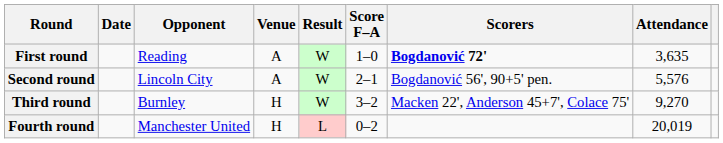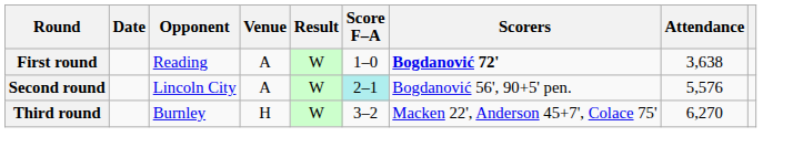 <table class="wikitable plainrowheaders sortable" style="text-align:center">
 <tr>
 <th scope="col">Round</th>
 <th scope="col">Date</th>
 <th scope="col">Opponent</th>
 <th scope="col">Venue</th>
 <th scope="col">Result</th>
 <th scope="col">Score<br>F–A</th>
 <th scope="col" class="unsortable">Scorers</th>
 <th scope="col">Attendance</th>
 <th scope="col" class="unsortable"></th>
 </tr>
 <tr>
 <th scope=row>First round</th>
 <td align=left></td>
 <td align=left><a href='#'>Reading</a></td>
 <td>A</td>
 <td bgcolor=#CCFFCC>W</td>
 <td>1–0</td>
 <td align=left><strong><a href='#'>Bogdanović</a> 72'</strong></td>
-<td>3,635</td>
+<td>3,638</td>
 <td></td>
 </tr>
 <tr>
 <th scope=row>Second round</th>
 <td align=left></td>
 <td align=left><a href='#'>Lincoln City</a></td>
 <td>A</td>
 <td bgcolor=#CCFFCC>W</td>
-<td>2–1</td>
+<td style="background: paleturquoise;">2–1</td>
 <td align=left><a href='#'>Bogdanović</a> 56', 90+5' pen.</td>
 <td>5,576</td>
 <td></td>
 </tr>
 <tr>
 <th scope=row>Third round</th>
 <td align=left></td>
 <td align=left><a href='#'>Burnley</a></td>
 <td>H</td>
 <td bgcolor=#CCFFCC>W</td>
 <td>3–2</td>
 <td align=left><a href='#'>Macken</a> 22', <a href='#'>Anderson</a> 45+7', <a href='#'>Colace</a> 75'</td>
-<td>9,270</td>
-<td></td>
-</tr>
-<tr>
-<th scope=row>Fourth round</th>
-<td align=left></td>
-<td align=left><a href='#'>Manchester United</a></td>
-<td>H</td>
-<td bgcolor=#FFCCCC>L</td>
-<td>0–2</td>
-<td></td>
-<td>20,019</td>
+<td>6,270</td>
 <td></td>
 </tr>
 </table>
